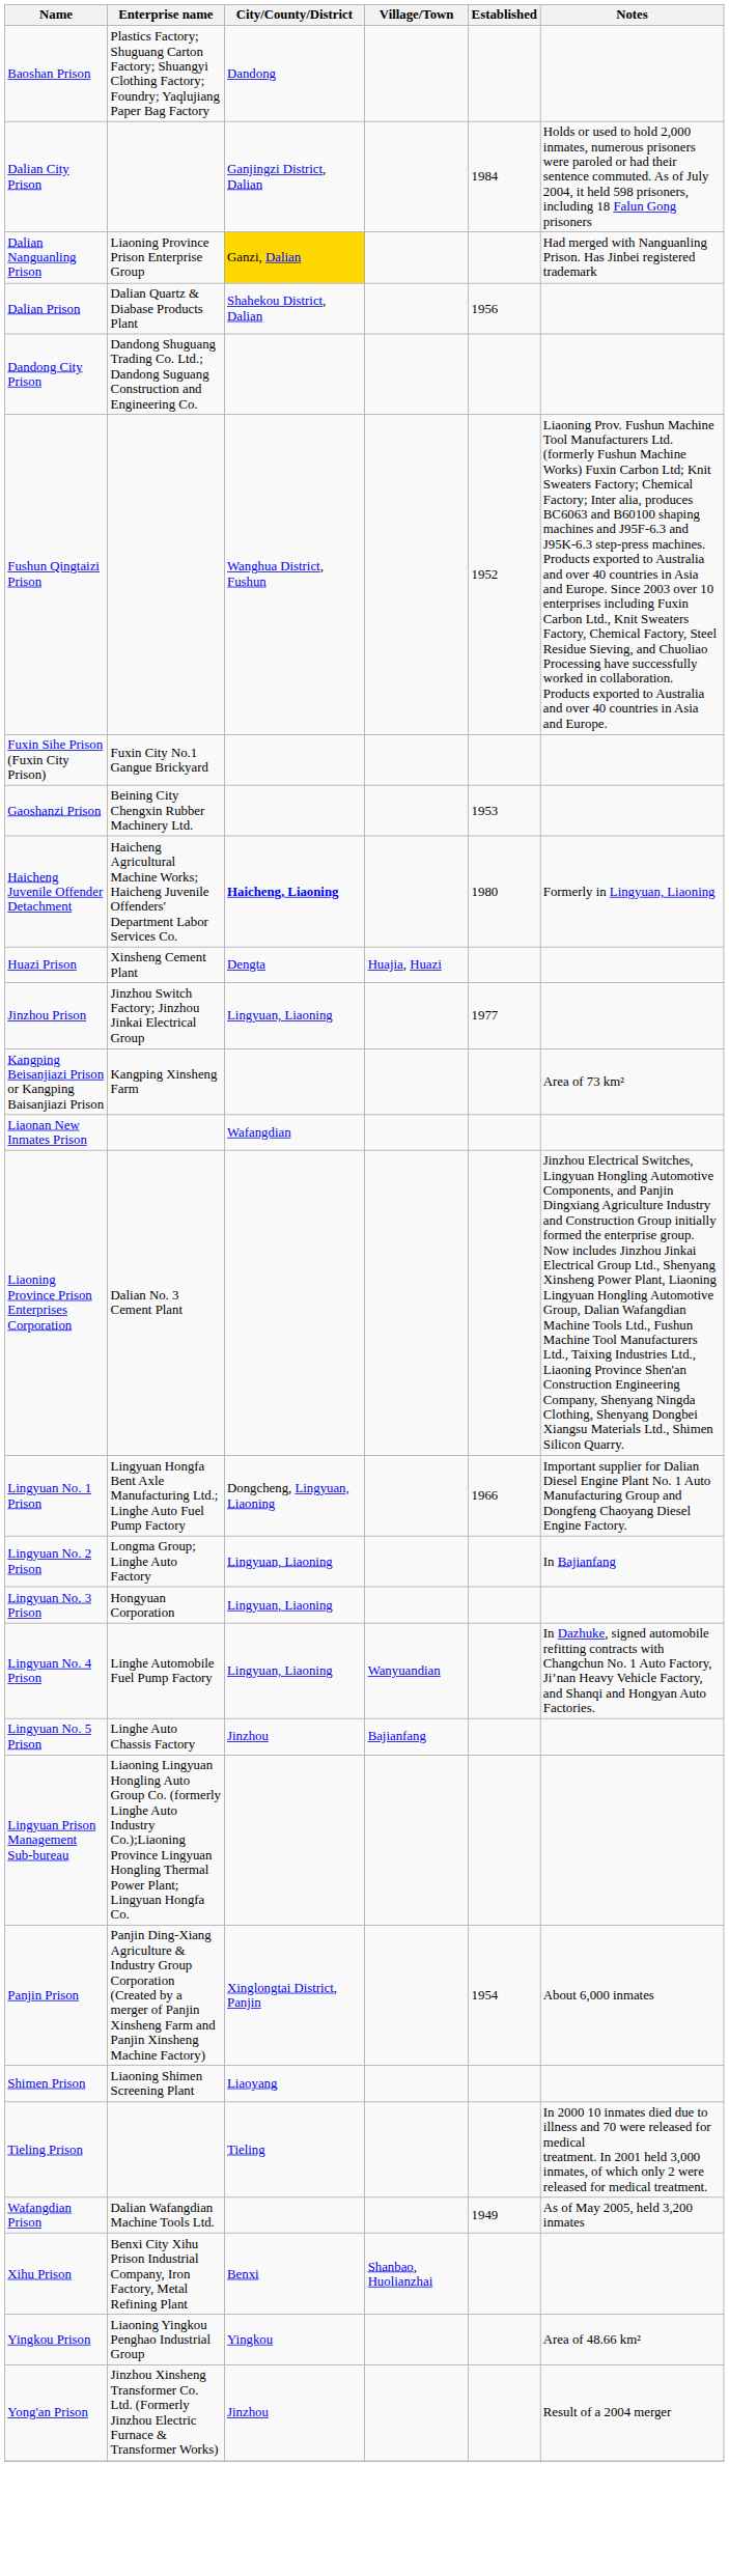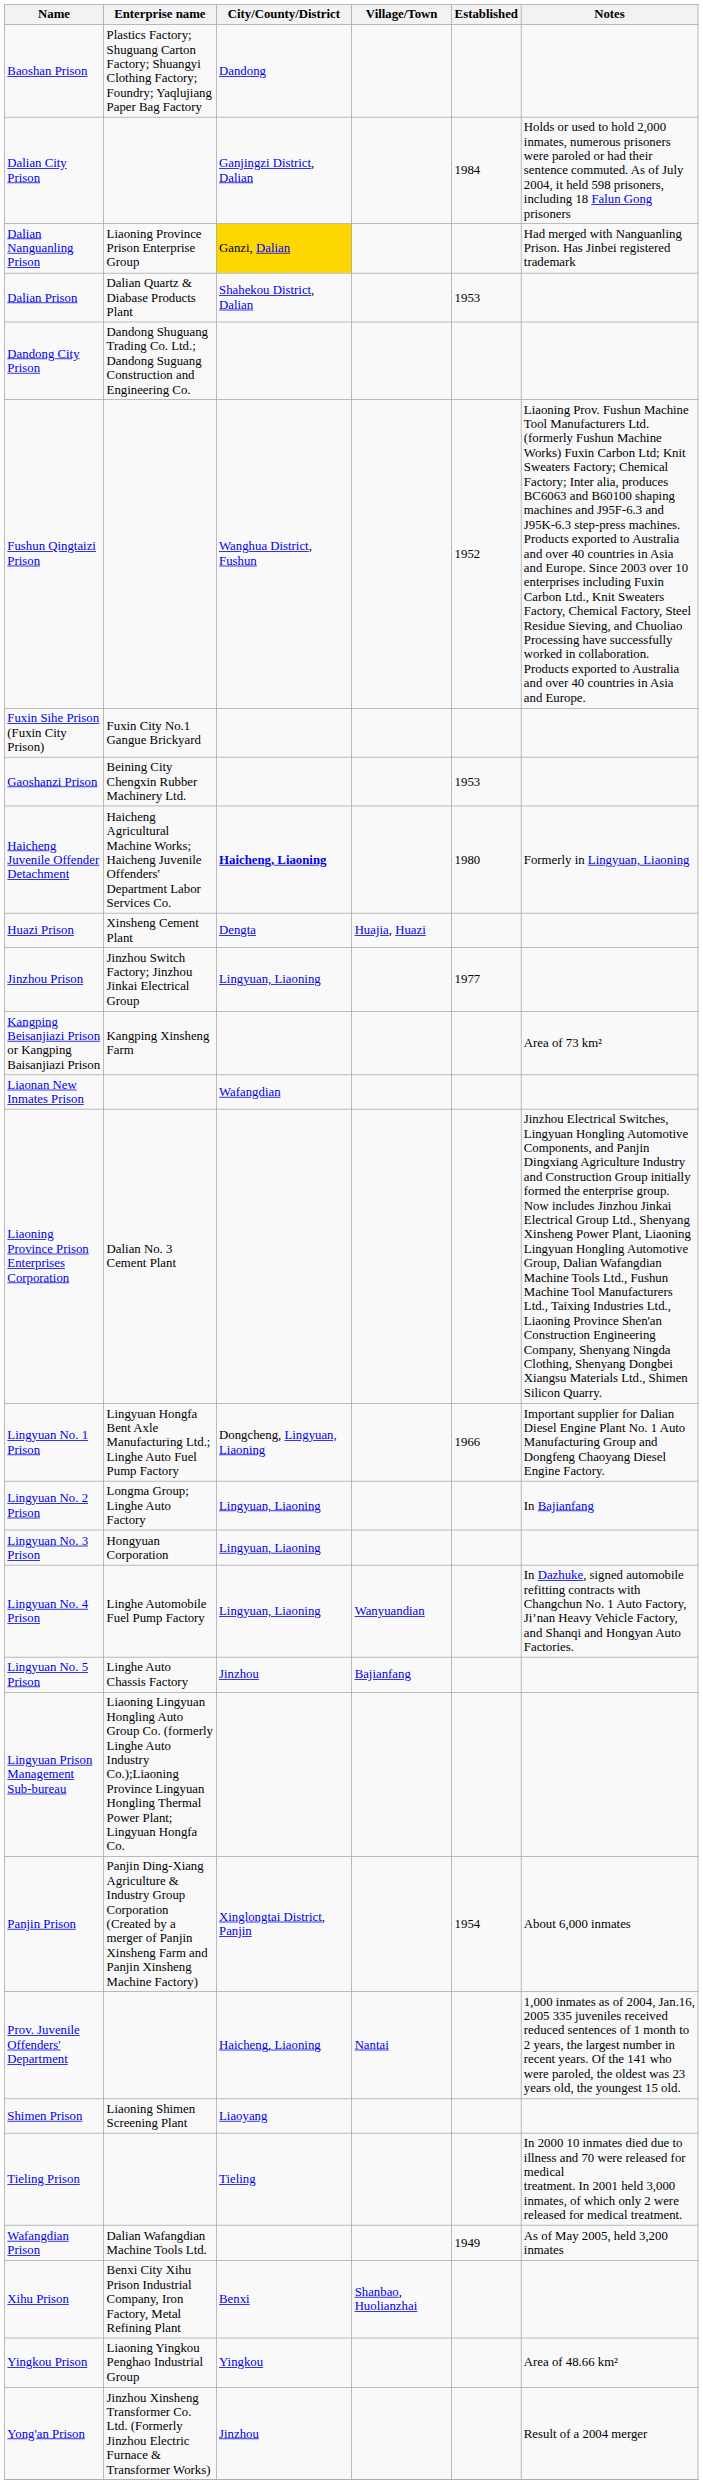 <table class="wikitable">
 <tr>
 <th width=15%>Name</th>
 <th width=17%>Enterprise name</th>
 <th width=20%>City/County/District</th>
 <th width=15%>Village/Town</th>
 <th width=5%>Established</th>
 <th width=28%>Notes</th>
 </tr>
 <tr>
 <td><a href='#'>Baoshan Prison</a></td>
 <td>Plastics Factory; Shuguang Carton Factory; Shuangyi Clothing Factory; Foundry; Yaqlujiang Paper Bag Factory</td>
 <td><a href='#'>Dandong</a></td>
 <td></td>
 <td></td>
 <td></td>
 </tr>
 <tr>
 <td><a href='#'>Dalian City Prison</a></td>
 <td></td>
 <td><a href='#'>Ganjingzi District</a>, <a href='#'>Dalian</a></td>
 <td></td>
 <td>1984</td>
 <td>Holds or used to hold 2,000 inmates, numerous prisoners were paroled or had their sentence commuted. As of July 2004, it held 598 prisoners, including 18 <a href='#'>Falun Gong</a> prisoners</td>
 </tr>
 <tr>
 <td><a href='#'>Dalian Nanguanling Prison</a></td>
 <td>Liaoning Province Prison Enterprise Group</td>
 <td style="background: gold;">Ganzi, <a href='#'>Dalian</a></td>
 <td></td>
 <td></td>
 <td>Had merged with Nanguanling Prison. Has Jinbei registered trademark</td>
 </tr>
 <tr>
 <td><a href='#'>Dalian Prison</a></td>
 <td>Dalian Quartz & Diabase Products Plant</td>
 <td><a href='#'>Shahekou District</a>, <a href='#'>Dalian</a></td>
 <td></td>
-<td>1956</td>
+<td>1953</td>
 <td></td>
 </tr>
 <tr>
 <td><a href='#'>Dandong City Prison</a></td>
 <td>Dandong Shuguang Trading Co. Ltd.; Dandong Suguang Construction and Engineering Co.</td>
 <td></td>
 <td></td>
 <td></td>
 <td></td>
 </tr>
 <tr>
 <td><a href='#'>Fushun Qingtaizi Prison</a></td>
 <td></td>
 <td><a href='#'>Wanghua District</a>, <a href='#'>Fushun</a></td>
 <td></td>
 <td>1952</td>
 <td>Liaoning Prov. Fushun Machine Tool Manufacturers Ltd. (formerly Fushun Machine Works) Fuxin Carbon Ltd; Knit Sweaters Factory; Chemical Factory; Inter alia, produces BC6063 and B60100 shaping machines and J95F-6.3 and J95K-6.3 step-press machines. Products exported to Australia and over 40 countries in Asia and Europe. Since 2003 over 10 enterprises including Fuxin Carbon Ltd., Knit Sweaters Factory, Chemical Factory, Steel Residue Sieving, and Chuoliao Processing have successfully worked in collaboration. Products exported to Australia and over 40 countries in Asia and Europe.</td>
 </tr>
 <tr>
 <td><a href='#'>Fuxin Sihe Prison</a> (Fuxin City Prison)</td>
 <td>Fuxin City No.1 Gangue Brickyard</td>
 <td></td>
 <td></td>
 <td></td>
 <td></td>
 </tr>
 <tr>
 <td><a href='#'>Gaoshanzi Prison</a></td>
 <td>Beining City Chengxin Rubber Machinery Ltd.</td>
 <td></td>
 <td></td>
 <td>1953</td>
 <td></td>
 </tr>
 <tr>
 <td><a href='#'>Haicheng Juvenile Offender Detachment</a></td>
 <td>Haicheng Agricultural Machine Works; Haicheng Juvenile Offenders' Department Labor Services Co.</td>
 <td><strong><a href='#'>Haicheng, Liaoning</a></strong></td>
 <td></td>
 <td>1980</td>
 <td>Formerly in <a href='#'>Lingyuan, Liaoning</a></td>
 </tr>
 <tr>
 <td><a href='#'>Huazi Prison</a></td>
 <td>Xinsheng Cement Plant</td>
 <td><a href='#'>Dengta</a></td>
 <td><a href='#'>Huajia</a>, <a href='#'>Huazi</a></td>
 <td></td>
 <td></td>
 </tr>
 <tr>
 <td><a href='#'>Jinzhou Prison</a></td>
 <td>Jinzhou Switch Factory; Jinzhou Jinkai Electrical Group</td>
 <td><a href='#'>Lingyuan, Liaoning</a></td>
 <td></td>
 <td>1977</td>
 <td></td>
 </tr>
 <tr>
 <td><a href='#'>Kangping Beisanjiazi Prison</a> or Kangping Baisanjiazi Prison</td>
 <td>Kangping Xinsheng Farm</td>
 <td></td>
 <td></td>
 <td></td>
 <td>Area of 73 km²</td>
 </tr>
 <tr>
 <td><a href='#'>Liaonan New Inmates Prison</a></td>
 <td></td>
 <td><a href='#'>Wafangdian</a></td>
 <td></td>
 <td></td>
 <td></td>
 </tr>
 <tr>
 <td><a href='#'>Liaoning Province Prison Enterprises Corporation</a></td>
 <td>Dalian No. 3 Cement Plant</td>
 <td></td>
 <td></td>
 <td></td>
 <td>Jinzhou Electrical Switches, Lingyuan Hongling Automotive Components, and Panjin Dingxiang Agriculture Industry and Construction Group initially formed the enterprise group. Now includes Jinzhou Jinkai Electrical Group Ltd., Shenyang Xinsheng Power Plant, Liaoning Lingyuan Hongling Automotive Group, Dalian Wafangdian Machine Tools Ltd., Fushun Machine Tool Manufacturers Ltd., Taixing Industries Ltd., Liaoning Province Shen'an Construction Engineering Company, Shenyang Ningda Clothing, Shenyang Dongbei Xiangsu Materials Ltd., Shimen Silicon Quarry.</td>
 </tr>
 <tr>
 <td><a href='#'>Lingyuan No. 1 Prison</a></td>
 <td>Lingyuan Hongfa Bent Axle Manufacturing Ltd.; Linghe Auto Fuel Pump Factory</td>
 <td>Dongcheng, <a href='#'>Lingyuan, Liaoning</a></td>
 <td></td>
 <td>1966</td>
 <td>Important supplier for Dalian Diesel Engine Plant No. 1 Auto Manufacturing Group and Dongfeng Chaoyang Diesel Engine Factory.</td>
 </tr>
 <tr>
 <td><a href='#'>Lingyuan No. 2 Prison</a></td>
 <td>Longma Group; Linghe Auto Factory</td>
 <td><a href='#'>Lingyuan, Liaoning</a></td>
 <td></td>
 <td></td>
 <td>In <a href='#'>Bajianfang</a></td>
 </tr>
 <tr>
 <td><a href='#'>Lingyuan No. 3 Prison</a></td>
 <td>Hongyuan Corporation</td>
 <td><a href='#'>Lingyuan, Liaoning</a></td>
 <td></td>
 <td></td>
 <td></td>
 </tr>
 <tr>
 <td><a href='#'>Lingyuan No. 4 Prison</a></td>
 <td>Linghe Automobile Fuel Pump Factory</td>
 <td><a href='#'>Lingyuan, Liaoning</a></td>
 <td><a href='#'>Wanyuandian</a></td>
 <td></td>
 <td>In <a href='#'>Dazhuke</a>, signed automobile refitting contracts with Changchun No. 1 Auto Factory, Ji’nan Heavy Vehicle Factory, and Shanqi and Hongyan Auto Factories.</td>
 </tr>
 <tr>
 <td><a href='#'>Lingyuan No. 5 Prison</a></td>
 <td>Linghe Auto Chassis Factory</td>
 <td><a href='#'>Jinzhou</a></td>
 <td><a href='#'>Bajianfang</a></td>
 <td></td>
 <td></td>
 </tr>
 <tr>
 <td><a href='#'>Lingyuan Prison Management Sub-bureau</a></td>
 <td>Liaoning Lingyuan Hongling Auto Group Co. (formerly Linghe Auto Industry Co.);Liaoning Province Lingyuan Hongling Thermal Power Plant; Lingyuan Hongfa Co.</td>
 <td></td>
 <td></td>
 <td></td>
 <td></td>
 </tr>
 <tr>
 <td><a href='#'>Panjin Prison</a></td>
 <td>Panjin Ding-Xiang Agriculture & Industry Group Corporation (Created by a merger of Panjin Xinsheng Farm and Panjin Xinsheng Machine Factory)</td>
 <td><a href='#'>Xinglongtai District</a>, <a href='#'>Panjin</a></td>
 <td></td>
 <td>1954</td>
 <td>About 6,000 inmates</td>
 </tr>
 <tr>
+<td><a href='#'>Prov. Juvenile Offenders' Department</a></td>
+<td></td>
+<td><a href='#'>Haicheng, Liaoning</a></td>
+<td><a href='#'>Nantai</a></td>
+<td></td>
+<td>1,000 inmates as of 2004, Jan.16, 2005 335 juveniles received reduced sentences of 1 month to 2 years, the largest number in recent years. Of the 141 who were paroled, the oldest was 23 years old, the youngest 15 old.</td>
+</tr>
+<tr>
 <td><a href='#'>Shimen Prison</a></td>
 <td>Liaoning Shimen Screening Plant</td>
 <td><a href='#'>Liaoyang</a></td>
 <td></td>
 <td></td>
 <td></td>
 </tr>
 <tr>
 <td><a href='#'>Tieling Prison</a></td>
 <td></td>
 <td><a href='#'>Tieling</a></td>
 <td></td>
 <td></td>
 <td>In 2000 10 inmates died due to illness and 70 were released for medical<br>treatment. In 2001 held 3,000 inmates, of which only 2 were released for medical treatment.</td>
 </tr>
 <tr>
 <td><a href='#'>Wafangdian Prison</a></td>
 <td>Dalian Wafangdian Machine Tools Ltd.</td>
 <td></td>
 <td></td>
 <td>1949</td>
 <td>As of May 2005, held 3,200 inmates</td>
 </tr>
 <tr>
 <td><a href='#'>Xihu Prison</a></td>
 <td>Benxi City Xihu Prison Industrial Company, Iron Factory, Metal Refining Plant</td>
 <td><a href='#'>Benxi</a></td>
 <td><a href='#'>Shanbao</a>, <a href='#'>Huolianzhai</a></td>
 <td></td>
 <td></td>
 </tr>
 <tr>
 <td><a href='#'>Yingkou Prison</a></td>
 <td>Liaoning Yingkou Penghao Industrial Group</td>
 <td><a href='#'>Yingkou</a></td>
 <td></td>
 <td></td>
 <td>Area of 48.66 km²</td>
 </tr>
 <tr>
 <td><a href='#'>Yong'an Prison</a></td>
 <td>Jinzhou Xinsheng Transformer Co. Ltd. (Formerly Jinzhou Electric Furnace & Transformer Works)</td>
 <td><a href='#'>Jinzhou</a></td>
 <td></td>
 <td></td>
 <td>Result of a 2004 merger</td>
 </tr>
 <tr>
 </tr>
 </table>
